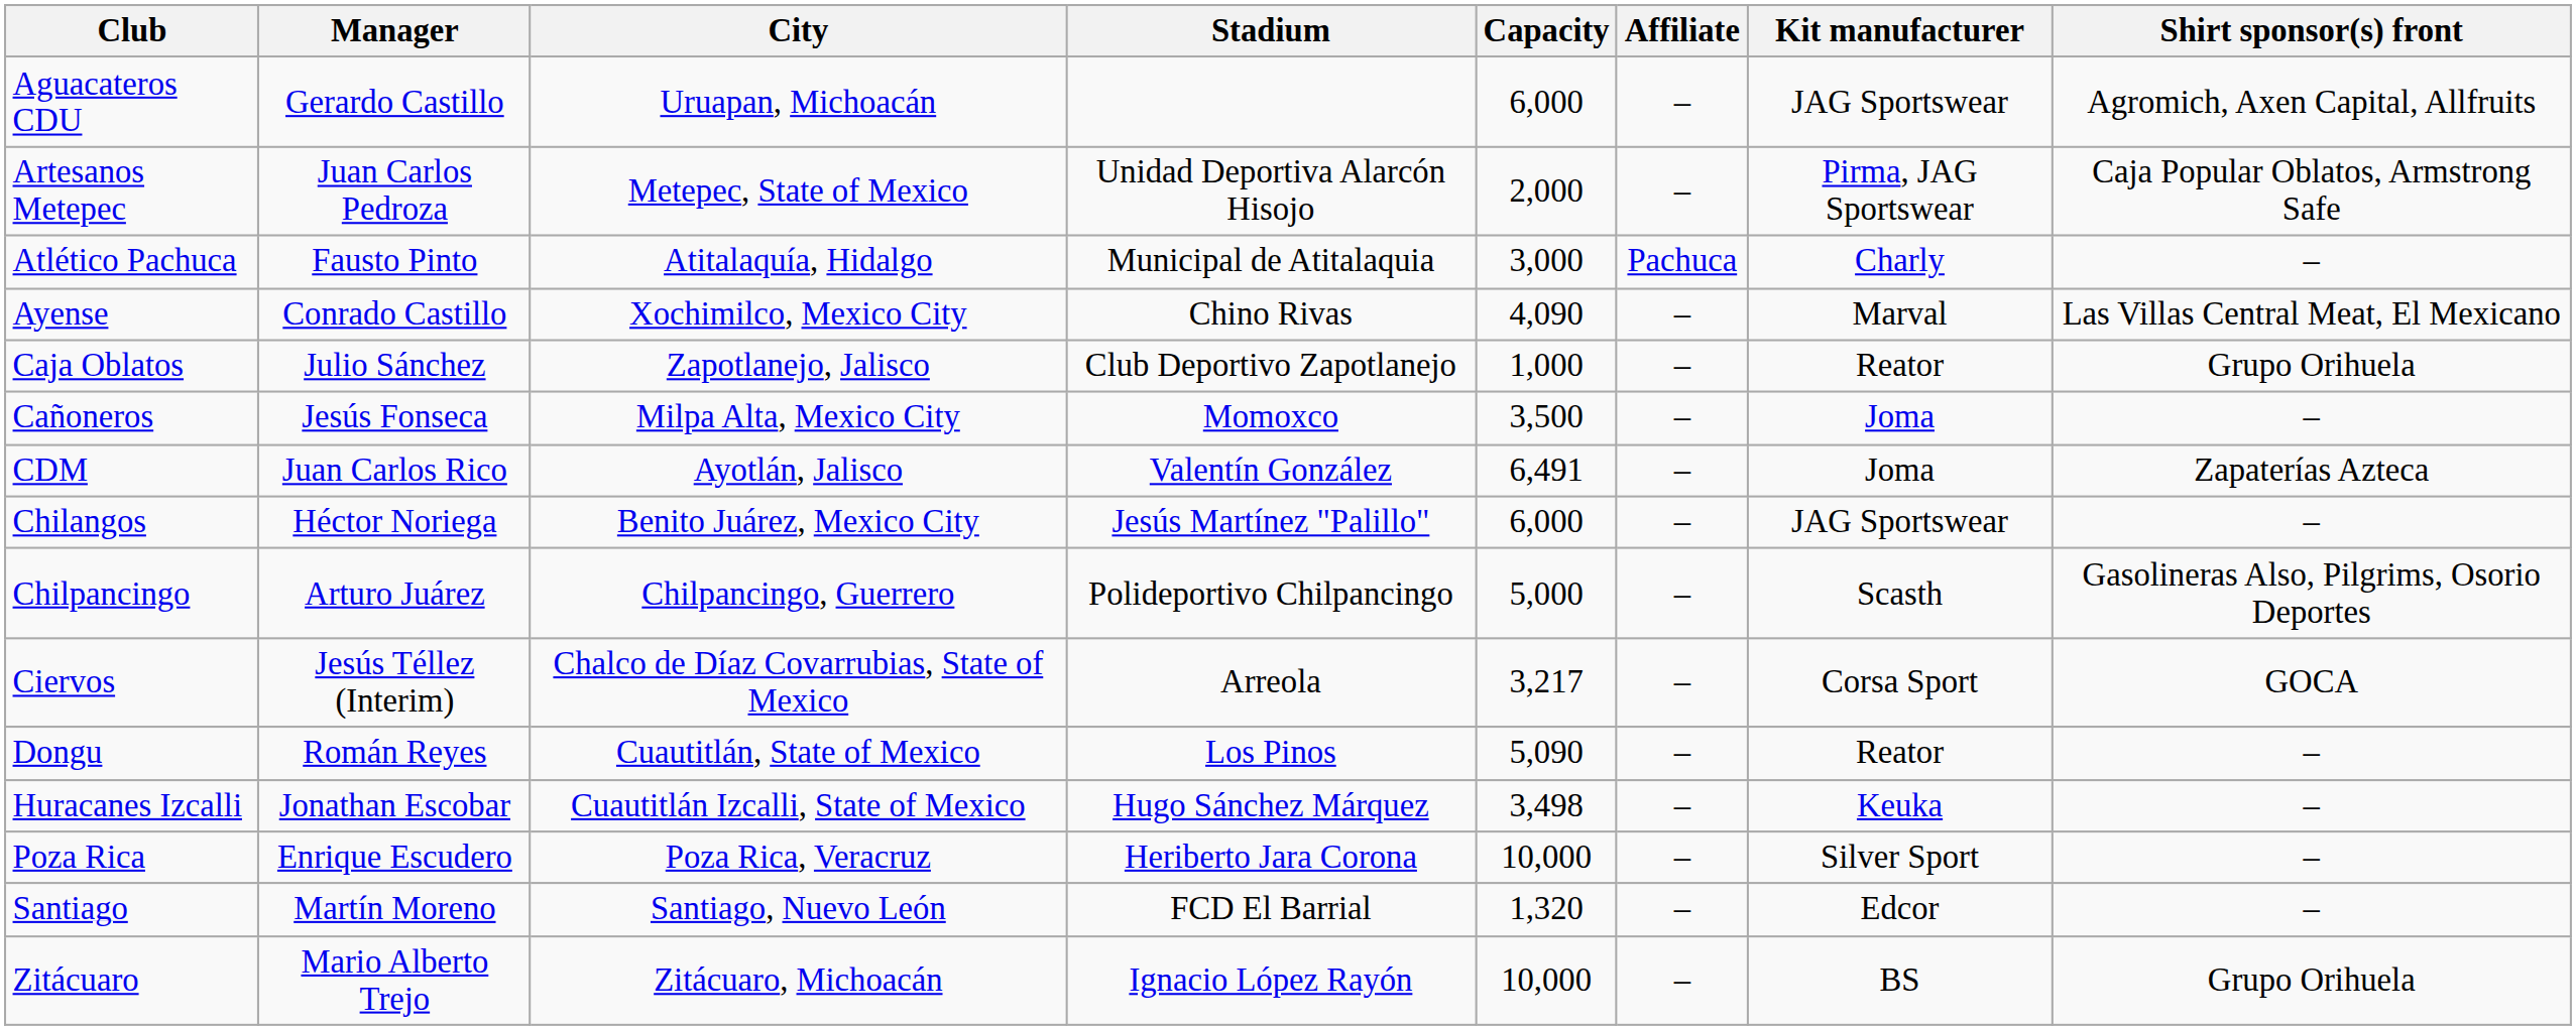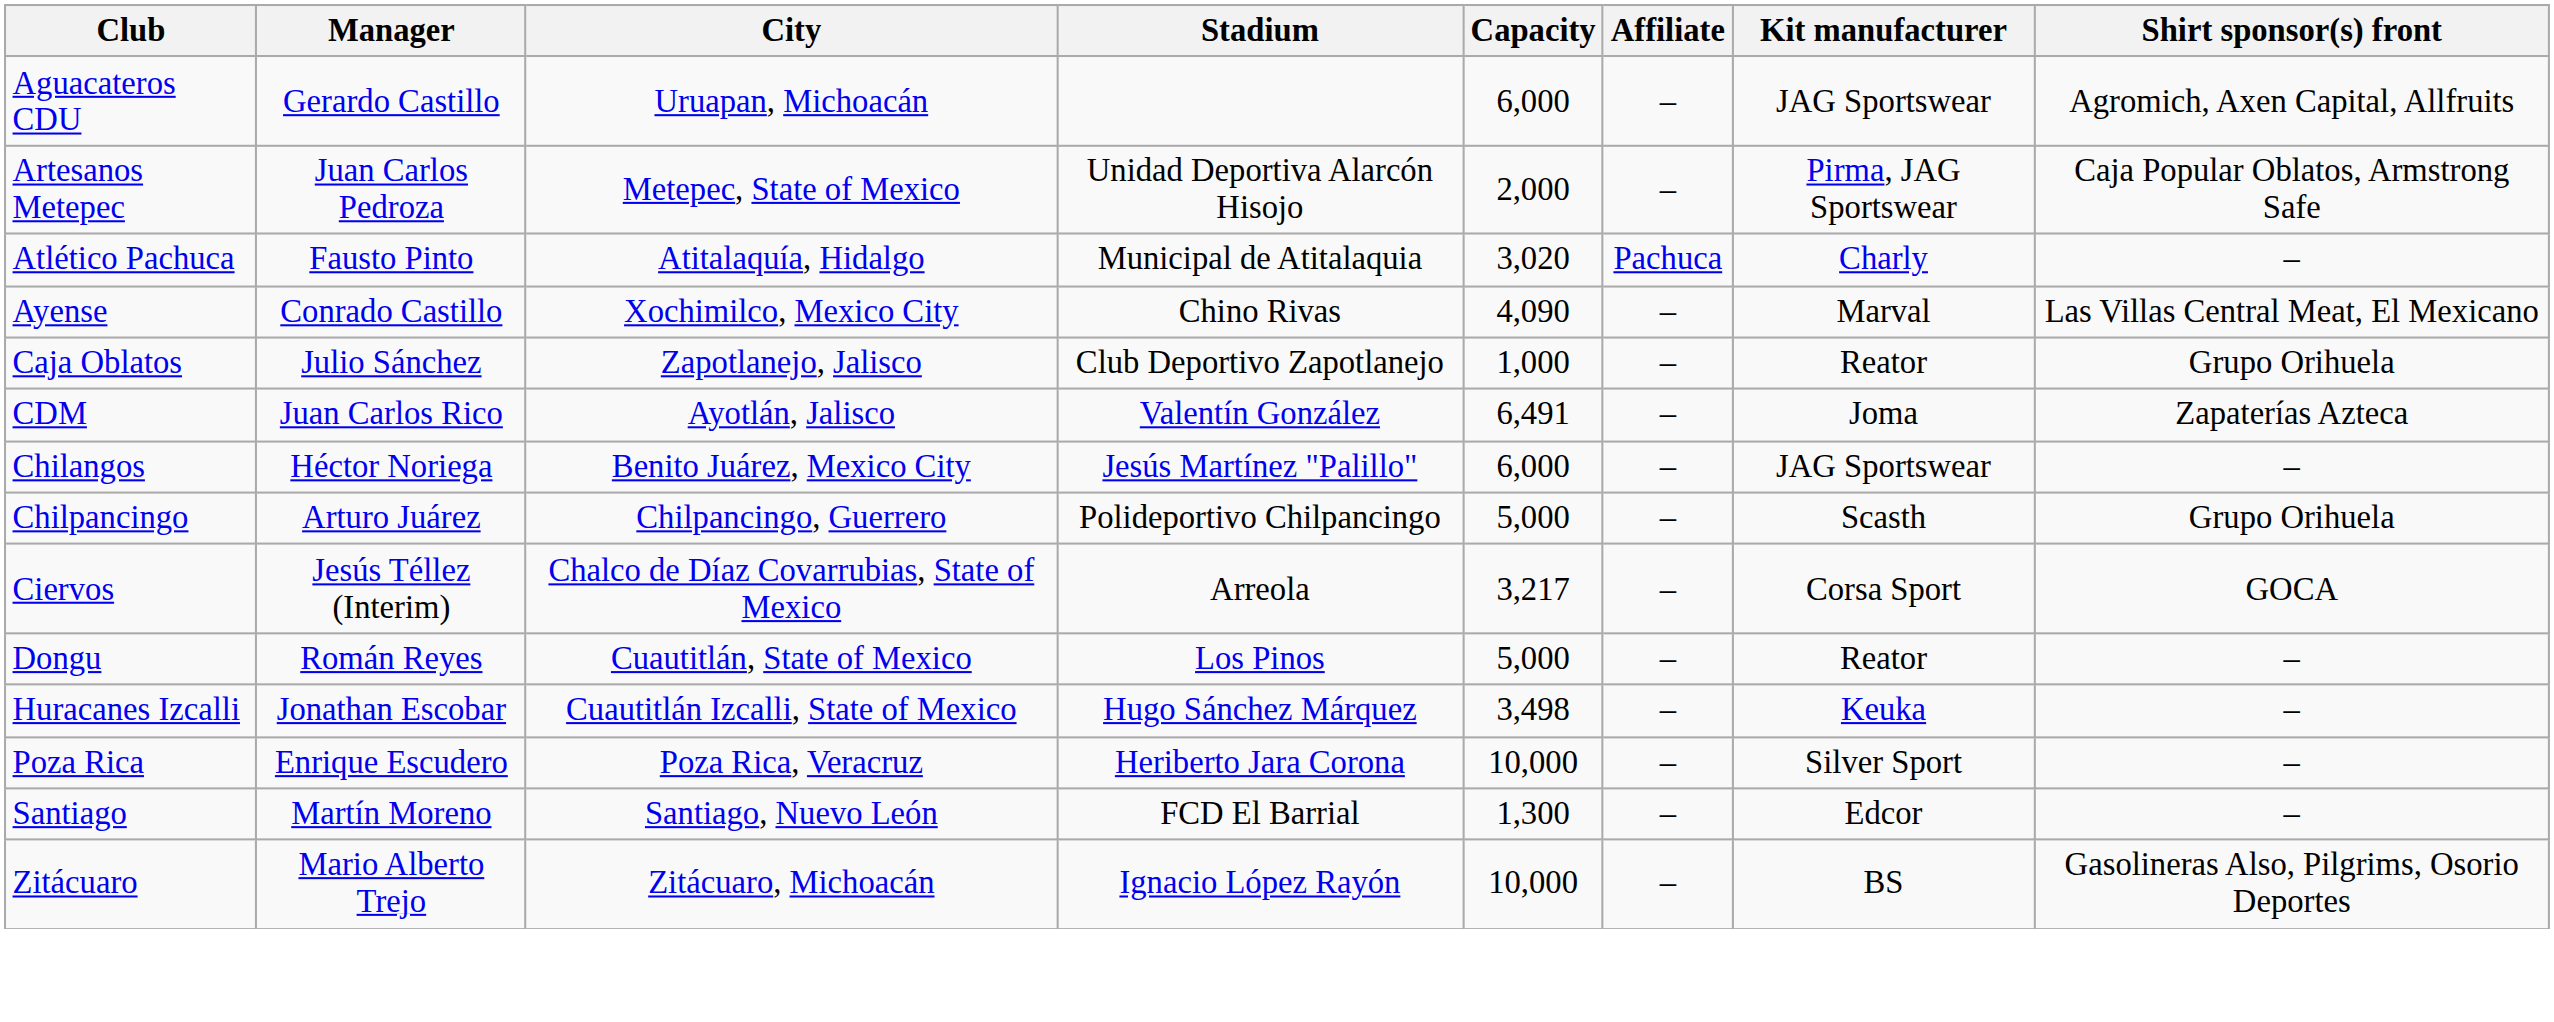 <table class="wikitable sortable" style="text-align: center;">
 <tr>
 <th>Club</th>
 <th>Manager</th>
 <th>City</th>
 <th>Stadium</th>
 <th>Capacity</th>
 <th>Affiliate</th>
 <th>Kit manufacturer</th>
 <th>Shirt sponsor(s) front</th>
 </tr>
 <tr>
 <td align="left"><a href='#'>Aguacateros CDU</a></td>
 <td> <a href='#'>Gerardo Castillo</a></td>
 <td><a href='#'>Uruapan</a>, <a href='#'>Michoacán</a></td>
 <td></td>
 <td>6,000</td>
 <td>–</td>
 <td>JAG Sportswear</td>
 <td>Agromich, Axen Capital, Allfruits</td>
 </tr>
 <tr>
 <td align="left"><a href='#'>Artesanos Metepec</a></td>
 <td> <a href='#'>Juan Carlos Pedroza</a></td>
 <td><a href='#'>Metepec</a>, <a href='#'>State of Mexico</a></td>
 <td>Unidad Deportiva Alarcón Hisojo</td>
 <td>2,000</td>
 <td>–</td>
 <td><a href='#'>Pirma</a>, JAG Sportswear</td>
 <td>Caja Popular Oblatos, Armstrong Safe</td>
 </tr>
 <tr>
 <td align="left"><a href='#'>Atlético Pachuca</a></td>
 <td> <a href='#'>Fausto Pinto</a></td>
 <td><a href='#'>Atitalaquía</a>, <a href='#'>Hidalgo</a></td>
 <td>Municipal de Atitalaquia</td>
-<td>3,000</td>
+<td>3,020</td>
 <td><a href='#'>Pachuca</a></td>
 <td><a href='#'>Charly</a></td>
 <td>–</td>
 </tr>
 <tr>
 <td align="left"><a href='#'>Ayense</a></td>
 <td> <a href='#'>Conrado Castillo</a></td>
 <td><a href='#'>Xochimilco</a>, <a href='#'>Mexico City</a></td>
 <td>Chino Rivas</td>
 <td>4,090</td>
 <td>–</td>
 <td>Marval</td>
 <td>Las Villas Central Meat, El Mexicano</td>
 </tr>
 <tr>
 <td align="left"><a href='#'>Caja Oblatos</a></td>
 <td> <a href='#'>Julio Sánchez</a></td>
 <td><a href='#'>Zapotlanejo</a>, <a href='#'>Jalisco</a></td>
 <td>Club Deportivo Zapotlanejo</td>
 <td>1,000</td>
 <td>–</td>
 <td>Reator</td>
 <td>Grupo Orihuela</td>
-</tr>
-<tr>
-<td align="left"><a href='#'>Cañoneros</a></td>
-<td> <a href='#'>Jesús Fonseca</a></td>
-<td><a href='#'>Milpa Alta</a>, <a href='#'>Mexico City</a></td>
-<td><a href='#'>Momoxco</a></td>
-<td>3,500</td>
-<td>–</td>
-<td><a href='#'>Joma</a></td>
-<td>–</td>
 </tr>
 <tr>
 <td align="left"><a href='#'>CDM</a></td>
 <td> <a href='#'>Juan Carlos Rico</a></td>
 <td><a href='#'>Ayotlán</a>, <a href='#'>Jalisco</a></td>
 <td><a href='#'>Valentín González</a></td>
 <td>6,491</td>
 <td>–</td>
 <td>Joma</td>
 <td>Zapaterías Azteca</td>
 </tr>
 <tr>
 <td align="left"><a href='#'>Chilangos</a></td>
 <td> <a href='#'>Héctor Noriega</a></td>
 <td><a href='#'>Benito Juárez</a>, <a href='#'>Mexico City</a></td>
 <td><a href='#'>Jesús Martínez "Palillo"</a></td>
 <td>6,000</td>
 <td>–</td>
 <td>JAG Sportswear</td>
 <td>–</td>
 </tr>
 <tr>
 <td align="left"><a href='#'>Chilpancingo</a></td>
 <td> <a href='#'>Arturo Juárez</a></td>
 <td><a href='#'>Chilpancingo</a>, <a href='#'>Guerrero</a></td>
 <td>Polideportivo Chilpancingo</td>
 <td>5,000</td>
 <td>–</td>
 <td>Scasth</td>
-<td>Gasolineras Also, Pilgrims, Osorio Deportes</td>
+<td>Grupo Orihuela</td>
 </tr>
 <tr>
 <td align="left"><a href='#'>Ciervos</a></td>
 <td> <a href='#'>Jesús Téllez</a> (Interim)</td>
 <td><a href='#'>Chalco de Díaz Covarrubias</a>, <a href='#'>State of Mexico</a></td>
 <td>Arreola</td>
 <td>3,217</td>
 <td>–</td>
 <td>Corsa Sport</td>
 <td>GOCA</td>
 </tr>
 <tr>
 <td align="left"><a href='#'>Dongu</a></td>
 <td> <a href='#'>Román Reyes</a></td>
 <td><a href='#'>Cuautitlán</a>, <a href='#'>State of Mexico</a></td>
 <td><a href='#'>Los Pinos</a></td>
-<td>5,090</td>
+<td>5,000</td>
 <td>–</td>
 <td>Reator</td>
 <td>–</td>
 </tr>
 <tr>
 <td align="left"><a href='#'>Huracanes Izcalli</a> </td>
 <td> <a href='#'>Jonathan Escobar</a></td>
 <td><a href='#'>Cuautitlán Izcalli</a>, <a href='#'>State of Mexico</a></td>
 <td><a href='#'>Hugo Sánchez Márquez</a></td>
 <td>3,498</td>
 <td>–</td>
 <td><a href='#'>Keuka</a></td>
 <td>–</td>
 </tr>
 <tr>
 <td align="left"><a href='#'>Poza Rica</a></td>
 <td> <a href='#'>Enrique Escudero</a></td>
 <td><a href='#'>Poza Rica</a>, <a href='#'>Veracruz</a></td>
 <td><a href='#'>Heriberto Jara Corona</a></td>
 <td>10,000</td>
 <td>–</td>
 <td>Silver Sport</td>
 <td>–</td>
 </tr>
 <tr>
 <td align="left"><a href='#'>Santiago</a></td>
 <td> <a href='#'>Martín Moreno</a></td>
 <td><a href='#'>Santiago</a>, <a href='#'>Nuevo León</a></td>
 <td>FCD El Barrial</td>
-<td>1,320</td>
+<td>1,300</td>
 <td>–</td>
 <td>Edcor</td>
 <td>–</td>
 </tr>
 <tr>
 <td align="left"><a href='#'>Zitácuaro</a></td>
 <td> <a href='#'>Mario Alberto Trejo</a></td>
 <td><a href='#'>Zitácuaro</a>, <a href='#'>Michoacán</a></td>
 <td><a href='#'>Ignacio López Rayón</a></td>
 <td>10,000</td>
 <td>–</td>
 <td>BS</td>
-<td>Grupo Orihuela</td>
+<td>Gasolineras Also, Pilgrims, Osorio Deportes</td>
 </tr>
 </table>
